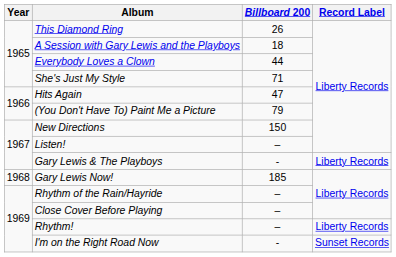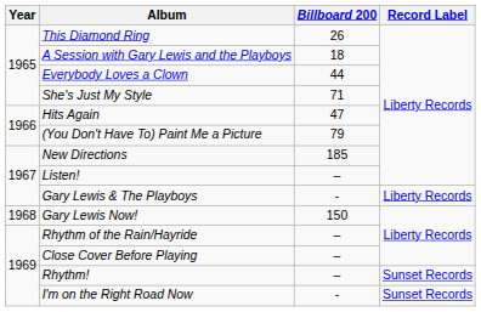 <table class="wikitable" style=text-align:center;>
 <tr>
 <th>Year</th>
 <th>Album</th>
 <th><a href='#'><em>Billboard</em> 200</a></th>
 <th><a href='#'>Record Label</a></th>
 </tr>
 <tr>
 <td rowspan="4">1965</td>
 <td align=left><em><a href='#'>This Diamond Ring</a></em></td>
 <td>26</td>
 <td rowspan="8"><a href='#'>Liberty Records</a></td>
 </tr>
 <tr>
 <td align=left><em><a href='#'>A Session with Gary Lewis and the Playboys</a></em></td>
 <td>18</td>
 </tr>
 <tr>
 <td align=left><em><a href='#'>Everybody Loves a Clown</a></em></td>
 <td>44</td>
 </tr>
 <tr>
 <td align=left><em>She's Just My Style</em></td>
 <td>71</td>
 </tr>
 <tr>
 <td rowspan="2">1966</td>
 <td align=left><em>Hits Again</em></td>
 <td>47</td>
 </tr>
 <tr>
 <td align=left><em>(You Don't Have To) Paint Me a Picture</em></td>
 <td>79</td>
 </tr>
 <tr>
 <td rowspan="3">1967</td>
 <td align=left><em>New Directions</em></td>
-<td>150</td>
+<td>185</td>
 </tr>
 <tr>
 <td align=left><em>Listen!</em></td>
 <td>–</td>
 </tr>
 <tr>
 <td align=left><em>Gary Lewis & The Playboys</em></td>
 <td>-</td>
 <td><a href='#'>Liberty Records</a></td>
 </tr>
 <tr>
 <td>1968</td>
 <td align=left><em>Gary Lewis Now!</em></td>
-<td>185</td>
+<td>150</td>
 <td rowspan="3"><a href='#'>Liberty Records</a></td>
 </tr>
 <tr>
 <td rowspan="4">1969</td>
 <td align=left><em>Rhythm of the Rain/Hayride</em></td>
 <td>–</td>
 </tr>
 <tr>
 <td align=left><em>Close Cover Before Playing</em></td>
 <td>–</td>
 </tr>
 <tr>
 <td align=left><em>Rhythm!</em></td>
 <td>–</td>
-<td><a href='#'>Liberty Records</a></td>
+<td><a href='#'>Sunset Records</a></td>
 </tr>
 <tr>
 <td align=left><em>I'm on the Right Road Now</em></td>
 <td>-</td>
 <td><a href='#'>Sunset Records</a></td>
 </tr>
 </table>
